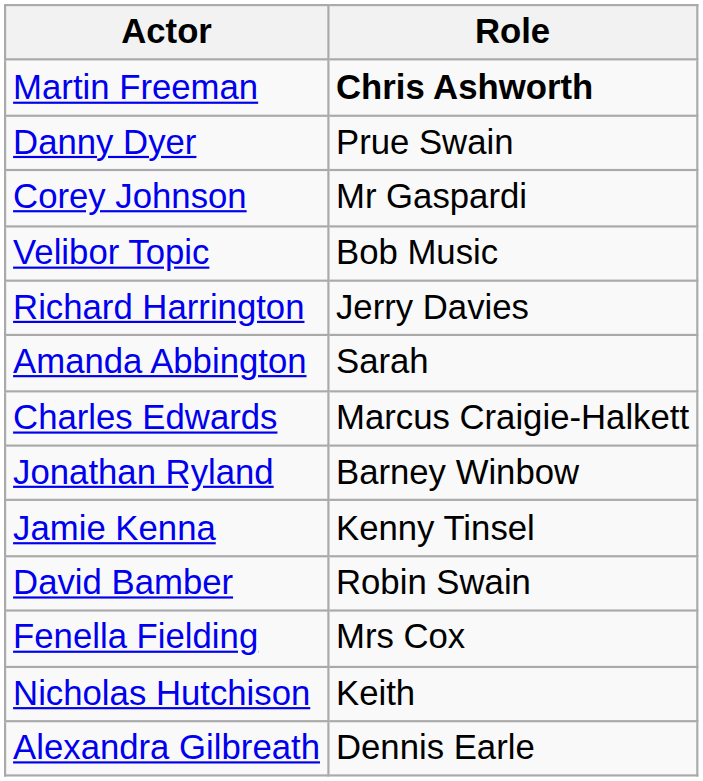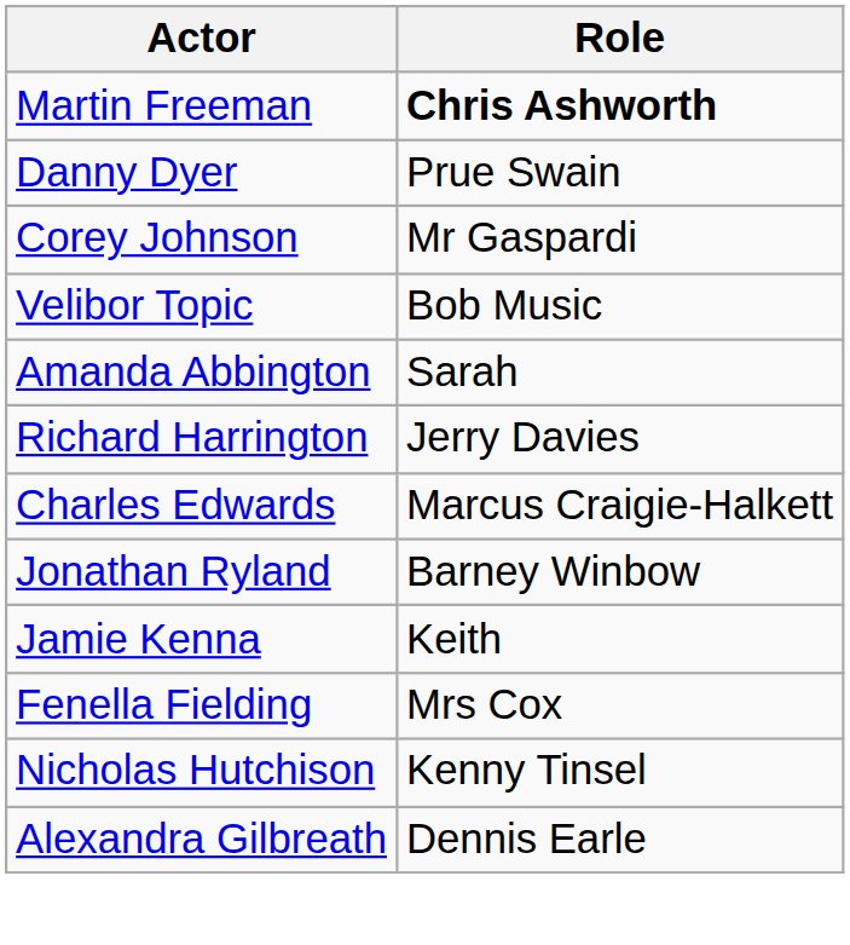 <table class="wikitable">
 <tr>
 <th>Actor</th>
 <th>Role</th>
 </tr>
 <tr>
 <td><a href='#'>Martin Freeman</a></td>
 <td><strong>Chris Ashworth</strong></td>
 </tr>
 <tr>
 <td><a href='#'>Danny Dyer</a></td>
 <td>Prue Swain</td>
 </tr>
 <tr>
 <td><a href='#'>Corey Johnson</a></td>
 <td>Mr Gaspardi</td>
 </tr>
 <tr>
 <td><a href='#'>Velibor Topic</a></td>
 <td>Bob Music</td>
 </tr>
 <tr>
+<td><a href='#'>Amanda Abbington</a></td>
+<td>Sarah</td>
+</tr>
+<tr>
 <td><a href='#'>Richard Harrington</a></td>
 <td>Jerry Davies</td>
-</tr>
-<tr>
-<td><a href='#'>Amanda Abbington</a></td>
-<td>Sarah</td>
 </tr>
 <tr>
 <td><a href='#'>Charles Edwards</a></td>
 <td>Marcus Craigie-Halkett</td>
 </tr>
 <tr>
 <td><a href='#'>Jonathan Ryland</a></td>
 <td>Barney Winbow</td>
 </tr>
 <tr>
 <td><a href='#'>Jamie Kenna</a></td>
-<td>Kenny Tinsel</td>
-</tr>
-<tr>
-<td><a href='#'>David Bamber</a></td>
-<td>Robin Swain</td>
+<td>Keith</td>
 </tr>
 <tr>
 <td><a href='#'>Fenella Fielding</a></td>
 <td>Mrs Cox</td>
 </tr>
 <tr>
 <td><a href='#'>Nicholas Hutchison</a></td>
-<td>Keith</td>
+<td>Kenny Tinsel</td>
 </tr>
 <tr>
 <td><a href='#'>Alexandra Gilbreath</a></td>
 <td>Dennis Earle</td>
 </tr>
 </table>
